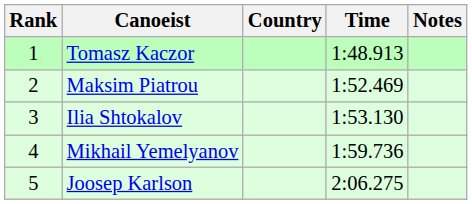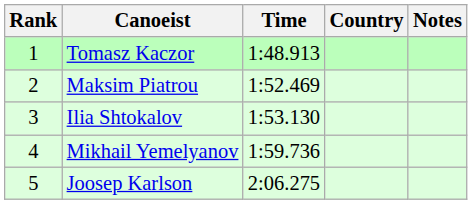 <table class="wikitable" style="text-align:center">
 <tr>
 <th>Rank</th>
 <th>Canoeist</th>
+<th>Time</th>
 <th>Country</th>
-<th>Time</th>
 <th>Notes</th>
 </tr>
 <tr bgcolor=bbffbb>
 <td>1</td>
 <td align="left"><a href='#'>Tomasz Kaczor</a></td>
+<td>1:48.913</td>
 <td align="left"></td>
-<td>1:48.913</td>
 <td></td>
 </tr>
 <tr bgcolor=ddffdd>
 <td>2</td>
 <td align="left"><a href='#'>Maksim Piatrou</a></td>
+<td>1:52.469</td>
 <td align="left"></td>
-<td>1:52.469</td>
 <td></td>
 </tr>
 <tr bgcolor=ddffdd>
 <td>3</td>
 <td align="left"><a href='#'>Ilia Shtokalov</a></td>
+<td>1:53.130</td>
 <td align="left"></td>
-<td>1:53.130</td>
 <td></td>
 </tr>
 <tr bgcolor=ddffdd>
 <td>4</td>
 <td align="left"><a href='#'>Mikhail Yemelyanov</a></td>
+<td>1:59.736</td>
 <td align="left"></td>
-<td>1:59.736</td>
 <td></td>
 </tr>
 <tr bgcolor=ddffdd>
 <td>5</td>
 <td align="left"><a href='#'>Joosep Karlson</a></td>
+<td>2:06.275</td>
 <td align="left"></td>
-<td>2:06.275</td>
 <td></td>
 </tr>
 </table>
